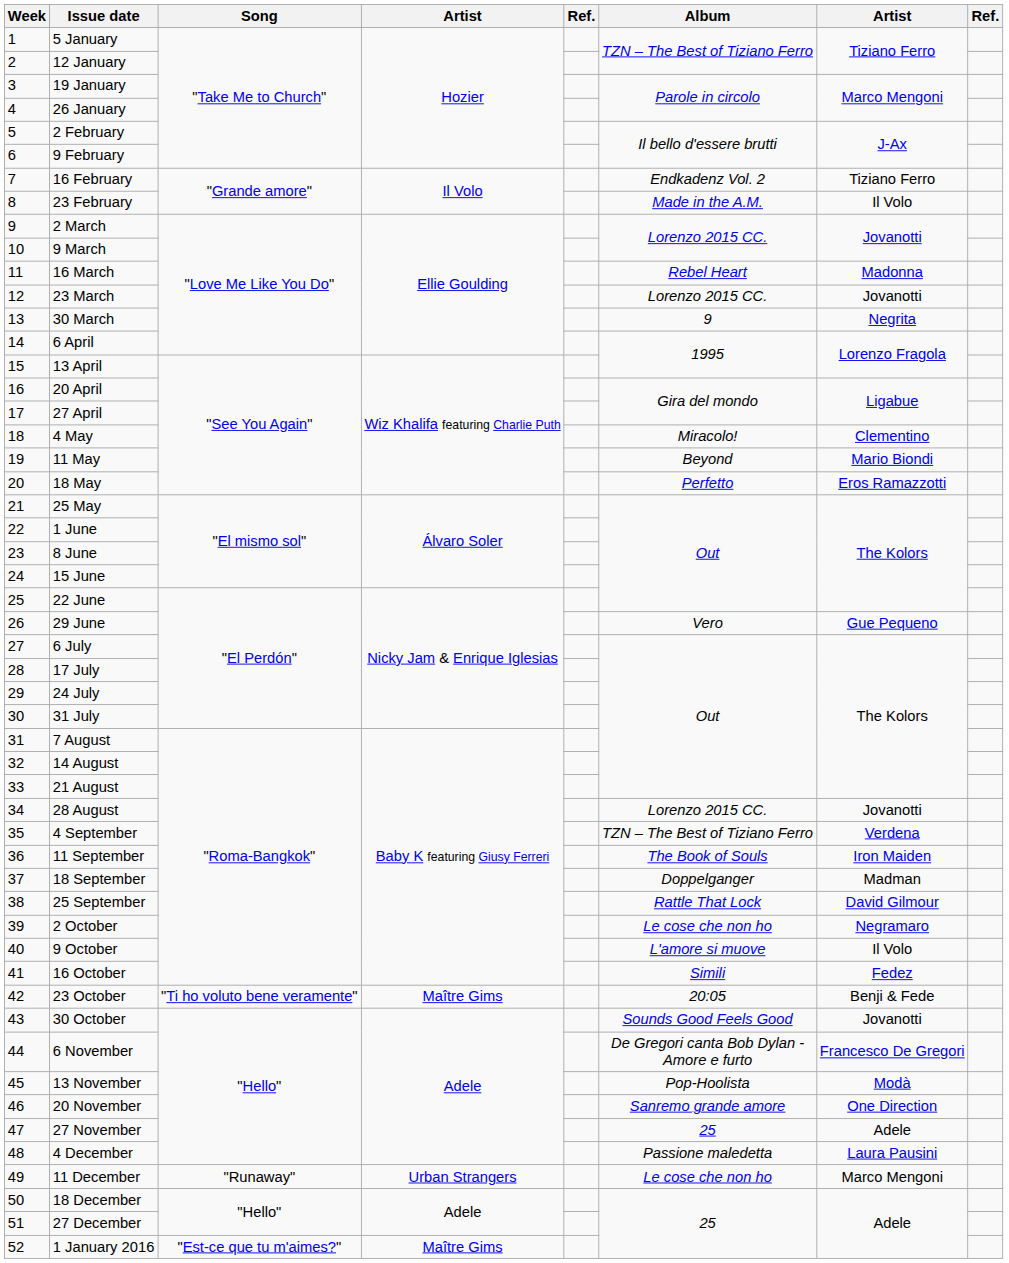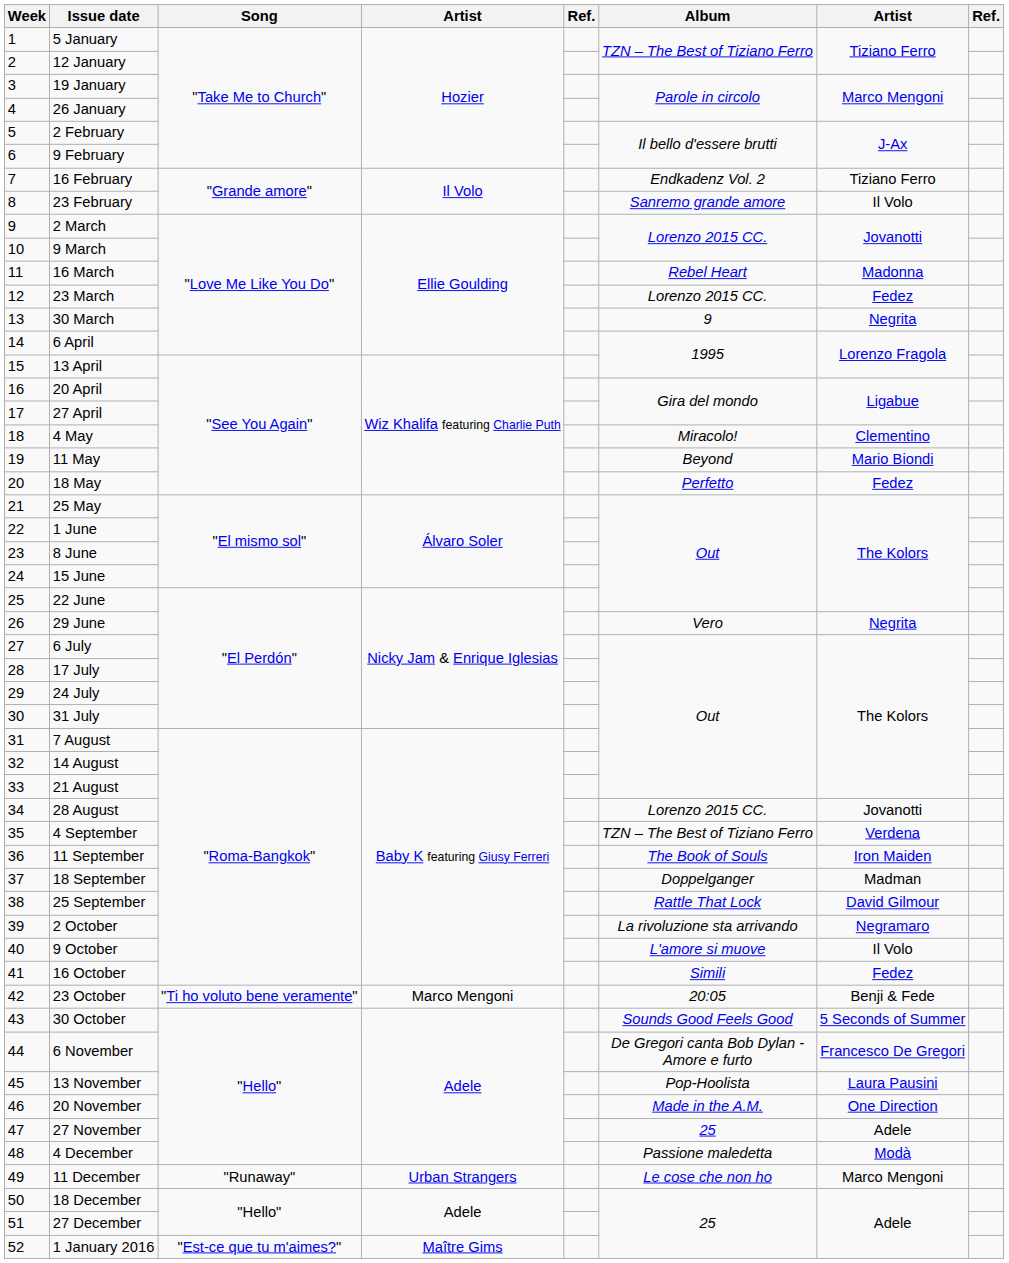 <table class="wikitable">
 <tr>
 <th>Week</th>
 <th>Issue date</th>
 <th>Song</th>
 <th>Artist</th>
 <th>Ref.</th>
 <th>Album</th>
 <th>Artist</th>
 <th>Ref.</th>
 </tr>
 <tr>
 <td>1</td>
 <td>5 January</td>
 <td align="center" rowspan="6">"<a href='#'>Take Me to Church</a>"</td>
 <td align="center" rowspan="6"><a href='#'>Hozier</a></td>
 <td align="center"></td>
 <td align="center" rowspan="2"><em><a href='#'>TZN – The Best of Tiziano Ferro</a></em></td>
 <td align="center" rowspan="2"><a href='#'>Tiziano Ferro</a></td>
 <td align="center"></td>
 </tr>
 <tr>
 <td>2</td>
 <td>12 January</td>
 <td align="center"></td>
 <td align="center"></td>
 </tr>
 <tr>
 <td>3</td>
 <td>19 January</td>
 <td align="center"></td>
 <td align="center" rowspan="2"><em><a href='#'>Parole in circolo</a></em></td>
 <td align="center" rowspan="2"><a href='#'>Marco Mengoni</a></td>
 <td align="center"></td>
 </tr>
 <tr>
 <td>4</td>
 <td>26 January</td>
 <td align="center"></td>
 <td align="center"></td>
 </tr>
 <tr>
 <td>5</td>
 <td>2 February</td>
 <td align="center"></td>
 <td align="center" rowspan="2"><em>Il bello d'essere brutti</em></td>
 <td align="center" rowspan="2"><a href='#'>J-Ax</a></td>
 <td align="center"></td>
 </tr>
 <tr>
 <td>6</td>
 <td>9 February</td>
 <td align="center"></td>
 <td align="center"></td>
 </tr>
 <tr>
 <td>7</td>
 <td>16 February</td>
 <td align="center" rowspan="2">"<a href='#'>Grande amore</a>"</td>
 <td align="center" rowspan="2"><a href='#'>Il Volo</a></td>
 <td align="center"></td>
 <td align="center"><em>Endkadenz Vol. 2</em></td>
 <td align="center">Tiziano Ferro</td>
 <td align="center"></td>
 </tr>
 <tr>
 <td>8</td>
 <td>23 February</td>
 <td align="center"></td>
-<td align="center"><em><a href='#'>Made in the A.M.</a></em></td>
+<td align="center"><em><a href='#'>Sanremo grande amore</a></em></td>
 <td align="center">Il Volo</td>
 <td align="center"></td>
 </tr>
 <tr>
 <td>9</td>
 <td>2 March</td>
 <td align="center" rowspan="6">"<a href='#'>Love Me Like You Do</a>"</td>
 <td align="center" rowspan="6"><a href='#'>Ellie Goulding</a></td>
 <td align="center"></td>
 <td align="center" rowspan="2"><em><a href='#'>Lorenzo 2015 CC.</a></em></td>
 <td align="center" rowspan="2"><a href='#'>Jovanotti</a></td>
 <td align="center"></td>
 </tr>
 <tr>
 <td>10</td>
 <td>9 March</td>
 <td align="center"></td>
 <td align="center"></td>
 </tr>
 <tr>
 <td>11</td>
 <td>16 March</td>
 <td align="center"></td>
 <td align="center"><em><a href='#'>Rebel Heart</a></em></td>
 <td align="center"><a href='#'>Madonna</a></td>
 <td align="center"></td>
 </tr>
 <tr>
 <td>12</td>
 <td>23 March</td>
 <td align="center"></td>
 <td align="center"><em>Lorenzo 2015 CC.</em></td>
-<td align="center">Jovanotti</td>
+<td align="center"><a href='#'>Fedez</a></td>
 <td align="center"></td>
 </tr>
 <tr>
 <td>13</td>
 <td>30 March</td>
 <td align="center"></td>
 <td align="center"><em>9</em></td>
 <td align="center"><a href='#'>Negrita</a></td>
 <td align="center"></td>
 </tr>
 <tr>
 <td>14</td>
 <td>6 April</td>
 <td align="center"></td>
 <td align="center" rowspan="2"><em>1995</em></td>
 <td align="center" rowspan="2"><a href='#'>Lorenzo Fragola</a></td>
 <td align="center"></td>
 </tr>
 <tr>
 <td>15</td>
 <td>13 April</td>
 <td align="center" rowspan="6">"<a href='#'>See You Again</a>"</td>
 <td align="center" rowspan="6"><a href='#'>Wiz Khalifa</a> <small>featuring <a href='#'>Charlie Puth</a></small></td>
 <td align="center"></td>
 <td align="center"></td>
 </tr>
 <tr>
 <td>16</td>
 <td>20 April</td>
 <td align="center"></td>
 <td align="center" rowspan="2"><em>Gira del mondo</em></td>
 <td align="center" rowspan="2"><a href='#'>Ligabue</a></td>
 <td align="center"></td>
 </tr>
 <tr>
 <td>17</td>
 <td>27 April</td>
 <td align="center"></td>
 <td align="center"></td>
 </tr>
 <tr>
 <td>18</td>
 <td>4 May</td>
 <td align="center"></td>
 <td align="center"><em>Miracolo!</em></td>
 <td align="center"><a href='#'>Clementino</a></td>
 <td align="center"></td>
 </tr>
 <tr>
 <td>19</td>
 <td>11 May</td>
 <td align="center"></td>
 <td align="center"><em>Beyond</em></td>
 <td align="center"><a href='#'>Mario Biondi</a></td>
 <td align="center"></td>
 </tr>
 <tr>
 <td>20</td>
 <td>18 May</td>
 <td align="center"></td>
 <td align="center"><em><a href='#'>Perfetto</a></em></td>
-<td align="center"><a href='#'>Eros Ramazzotti</a></td>
+<td align="center"><a href='#'>Fedez</a></td>
 <td align="center"></td>
 </tr>
 <tr>
 <td>21</td>
 <td>25 May</td>
 <td align="center" rowspan="4">"<a href='#'>El mismo sol</a>"</td>
 <td align="center" rowspan="4"><a href='#'>Álvaro Soler</a></td>
 <td align="center"></td>
 <td align="center" rowspan="5"><em><a href='#'>Out</a></em></td>
 <td align="center" rowspan="5"><a href='#'>The Kolors</a></td>
 <td align="center"></td>
 </tr>
 <tr>
 <td>22</td>
 <td>1 June</td>
 <td align="center"></td>
 <td align="center"></td>
 </tr>
 <tr>
 <td>23</td>
 <td>8 June</td>
 <td align="center"></td>
 <td align="center"></td>
 </tr>
 <tr>
 <td>24</td>
 <td>15 June</td>
 <td align="center"></td>
 <td align="center"></td>
 </tr>
 <tr>
 <td>25</td>
 <td>22 June</td>
 <td align="center" rowspan="6">"<a href='#'>El Perdón</a>"</td>
 <td align="center" rowspan="6"><a href='#'>Nicky Jam</a> & <a href='#'>Enrique Iglesias</a></td>
 <td align="center"></td>
 <td align="center"></td>
 </tr>
 <tr>
 <td>26</td>
 <td>29 June</td>
 <td align="center"></td>
 <td align="center"><em>Vero</em></td>
-<td align="center"><a href='#'>Gue Pequeno</a></td>
+<td align="center"><a href='#'>Negrita</a></td>
 <td align="center"></td>
 </tr>
 <tr>
 <td>27</td>
 <td>6 July</td>
 <td align="center"></td>
 <td align="center" rowspan="7"><em>Out</em></td>
 <td align="center" rowspan="7">The Kolors</td>
 <td align="center"></td>
 </tr>
 <tr>
 <td>28</td>
 <td>17 July</td>
 <td align="center"></td>
 <td align="center"></td>
 </tr>
 <tr>
 <td>29</td>
 <td>24 July</td>
 <td align="center"></td>
 <td align="center"></td>
 </tr>
 <tr>
 <td>30</td>
 <td>31 July</td>
 <td align="center"></td>
 <td align="center"></td>
 </tr>
 <tr>
 <td>31</td>
 <td>7 August</td>
 <td align="center" rowspan="11">"<a href='#'>Roma-Bangkok</a>"</td>
 <td align="center" rowspan="11"><a href='#'>Baby K</a> <small>featuring <a href='#'>Giusy Ferreri</a></small></td>
 <td align="center"></td>
 <td align="center"></td>
 </tr>
 <tr>
 <td>32</td>
 <td>14 August</td>
 <td align="center"></td>
 <td align="center"></td>
 </tr>
 <tr>
 <td>33</td>
 <td>21 August</td>
 <td align="center"></td>
 <td align="center"></td>
 </tr>
 <tr>
 <td>34</td>
 <td>28 August</td>
 <td align="center"></td>
 <td align="center"><em>Lorenzo 2015 CC.</em></td>
 <td align="center">Jovanotti</td>
 <td align="center"></td>
 </tr>
 <tr>
 <td>35</td>
 <td>4 September</td>
 <td align="center"></td>
 <td align="center"><em>TZN – The Best of Tiziano Ferro</em></td>
 <td align="center"><a href='#'>Verdena</a></td>
 <td align="center"></td>
 </tr>
 <tr>
 <td>36</td>
 <td>11 September</td>
 <td align="center"></td>
 <td align="center"><em><a href='#'>The Book of Souls</a></em></td>
 <td align="center"><a href='#'>Iron Maiden</a></td>
 <td align="center"></td>
 </tr>
 <tr>
 <td>37</td>
 <td>18 September</td>
 <td align="center"></td>
 <td align="center"><em>Doppelganger</em></td>
 <td align="center">Madman</td>
 <td align="center"></td>
 </tr>
 <tr>
 <td>38</td>
 <td>25 September</td>
 <td align="center"></td>
 <td align="center"><em><a href='#'>Rattle That Lock</a></em></td>
 <td align="center"><a href='#'>David Gilmour</a></td>
 <td align="center"></td>
 </tr>
 <tr>
 <td>39</td>
 <td>2 October</td>
 <td align="center"></td>
-<td align="center"><em><a href='#'>Le cose che non ho</a></em></td>
+<td align="center"><em>La rivoluzione sta arrivando</em></td>
 <td align="center"><a href='#'>Negramaro</a></td>
 <td align="center"></td>
 </tr>
 <tr>
 <td>40</td>
 <td>9 October</td>
 <td align="center"></td>
 <td align="center"><em><a href='#'>L'amore si muove</a></em></td>
 <td align="center">Il Volo</td>
 <td align="center"></td>
 </tr>
 <tr>
 <td>41</td>
 <td>16 October</td>
 <td align="center"></td>
 <td align="center"><em><a href='#'>Simili</a></em></td>
 <td align="center"><a href='#'>Fedez</a></td>
 <td align="center"></td>
 </tr>
 <tr>
 <td>42</td>
 <td>23 October</td>
 <td align="center">"<a href='#'>Ti ho voluto bene veramente</a>"</td>
-<td align="center"><a href='#'>Maître Gims</a></td>
+<td align="center">Marco Mengoni</td>
 <td align="center"></td>
 <td align="center"><em>20:05</em></td>
 <td align="center">Benji & Fede</td>
 <td align="center"></td>
 </tr>
 <tr>
 <td>43</td>
 <td>30 October</td>
 <td align="center" rowspan="6">"<a href='#'>Hello</a>"</td>
 <td align="center" rowspan="6"><a href='#'>Adele</a></td>
 <td align="center"></td>
 <td align="center"><em><a href='#'>Sounds Good Feels Good</a></em></td>
-<td align="center">Jovanotti</td>
+<td align="center"><a href='#'>5 Seconds of Summer</a></td>
 <td align="center"></td>
 </tr>
 <tr>
 <td>44</td>
 <td>6 November</td>
 <td align="center"></td>
 <td align="center"><em>De Gregori canta Bob Dylan - <br>Amore e furto</em></td>
 <td align="center"><a href='#'>Francesco De Gregori</a></td>
 <td align="center"></td>
 </tr>
 <tr>
 <td>45</td>
 <td>13 November</td>
 <td align="center"></td>
 <td align="center"><em>Pop-Hoolista</em></td>
-<td align="center"><a href='#'>Modà</a></td>
+<td align="center"><a href='#'>Laura Pausini</a></td>
 <td align="center"></td>
 </tr>
 <tr>
 <td>46</td>
 <td>20 November</td>
 <td align="center"></td>
-<td align="center"><em><a href='#'>Sanremo grande amore</a></em></td>
+<td align="center"><em><a href='#'>Made in the A.M.</a></em></td>
 <td align="center"><a href='#'>One Direction</a></td>
 <td align="center"></td>
 </tr>
 <tr>
 <td>47</td>
 <td>27 November</td>
 <td align="center"></td>
 <td align="center"><em><a href='#'>25</a></em></td>
 <td align="center">Adele</td>
 <td align="center"></td>
 </tr>
 <tr>
 <td>48</td>
 <td>4 December</td>
 <td align="center"></td>
 <td align="center"><em>Passione maledetta</em></td>
-<td align="center"><a href='#'>Laura Pausini</a></td>
+<td align="center"><a href='#'>Modà</a></td>
 <td align="center"></td>
 </tr>
 <tr>
 <td>49</td>
 <td>11 December</td>
 <td align="center">"Runaway"</td>
 <td align="center"><a href='#'>Urban Strangers</a></td>
 <td align="center"></td>
 <td align="center"><em><a href='#'>Le cose che non ho</a></em></td>
 <td align="center">Marco Mengoni</td>
 <td align="center"></td>
 </tr>
 <tr>
 <td>50</td>
 <td>18 December</td>
 <td align="center" rowspan="2">"Hello"</td>
 <td align="center" rowspan="2">Adele</td>
 <td align="center"></td>
 <td align="center" rowspan="3"><em>25</em></td>
 <td align="center" rowspan="3">Adele</td>
 <td align="center"></td>
 </tr>
 <tr>
 <td>51</td>
 <td>27 December</td>
 <td align="center"></td>
 <td align="center"></td>
 </tr>
 <tr>
 <td>52</td>
 <td>1 January 2016</td>
 <td align="center">"<a href='#'>Est-ce que tu m'aimes?</a>"</td>
 <td align="center"><a href='#'>Maître Gims</a></td>
 <td align="center"></td>
 <td align="center"></td>
 </tr>
 </table>
